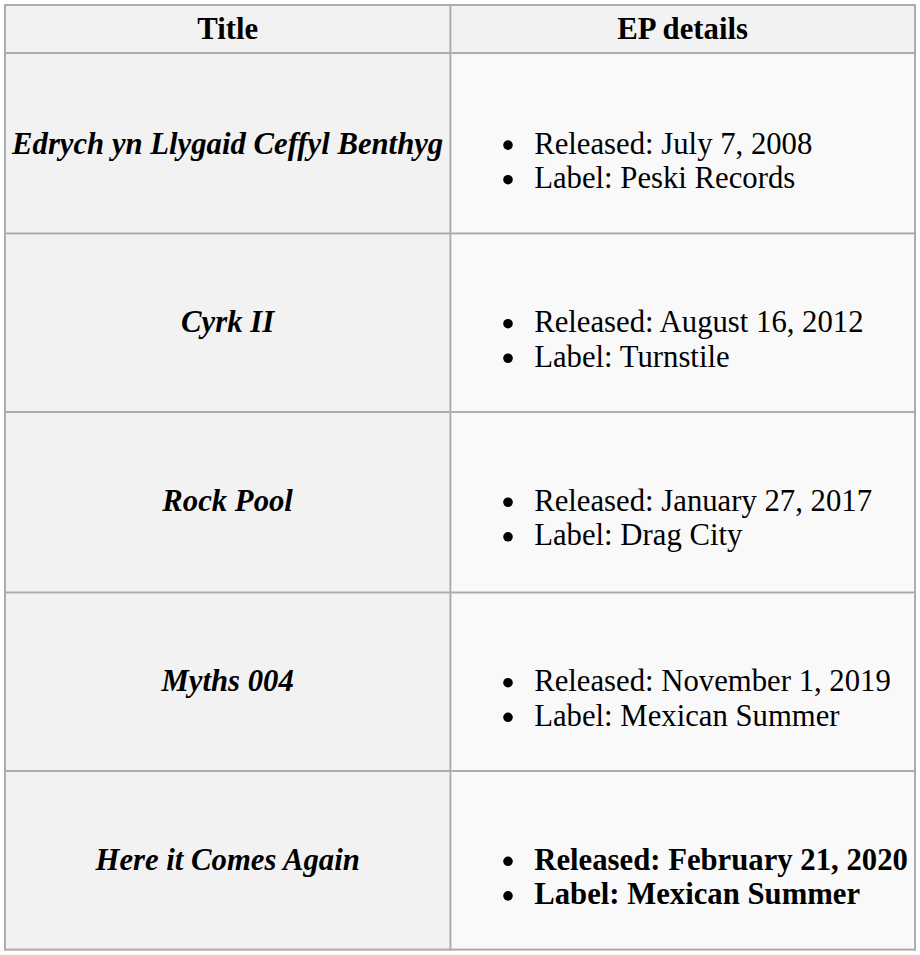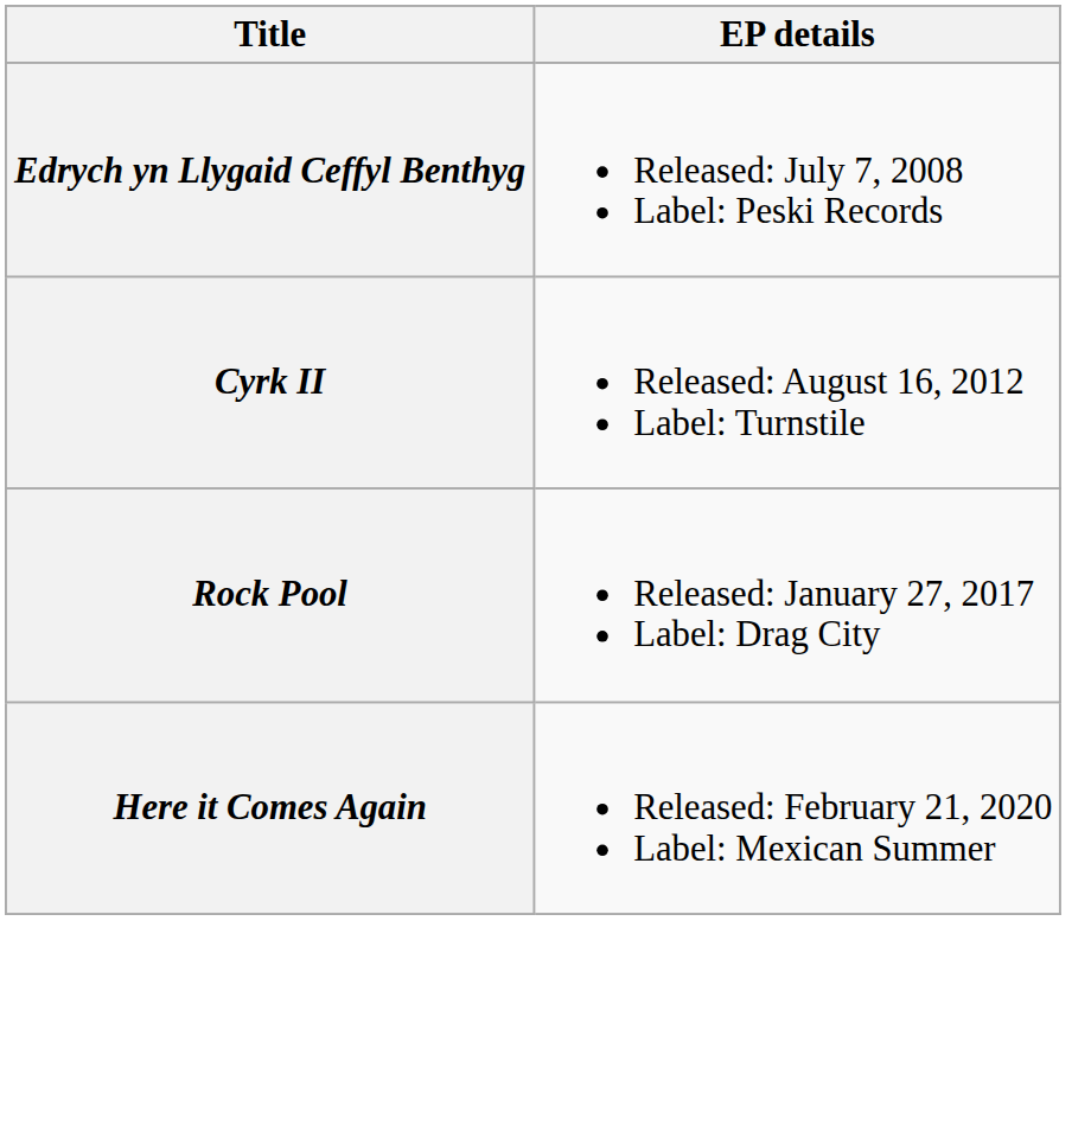 <table class="wikitable plainrowheaders" style="text-align:center;">
 <tr>
 <th scope="col" style="width:200;">Title</th>
 <th scope="col" style="width:260;">EP details</th>
 </tr>
 <tr>
 <th scope="row"><em>Edrych yn Llygaid Ceffyl Benthyg</em></th>
 <td style="text-align:left;"><br><ul><li>Released: July 7, 2008</li><li>Label: Peski Records</li></ul></td>
 </tr>
 <tr>
 <th scope="row"><em>Cyrk II</em></th>
 <td style="text-align:left;"><br><ul><li>Released: August 16, 2012</li><li>Label: Turnstile</li></ul></td>
 </tr>
 <tr>
 <th scope="row"><em>Rock Pool</em></th>
 <td style="text-align:left;"><br><ul><li>Released: January 27, 2017</li><li>Label: Drag City</li></ul></td>
 </tr>
 <tr>
-<th scope="row"><em>Myths 004</em><br></th>
-<td style="text-align:left;"><br><ul><li>Released: November 1, 2019</li><li>Label: Mexican Summer</li></ul></td>
-</tr>
-<tr>
 <th scope="row"><em>Here it Comes Again</em><br></th>
-<td style="text-align:left;"><strong><br><ul><li>Released: February 21, 2020</li><li>Label: Mexican Summer</li></ul></strong></td>
+<td style="text-align:left;"><br><ul><li>Released: February 21, 2020</li><li>Label: Mexican Summer</li></ul></td>
 </tr>
 </table>
